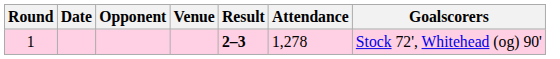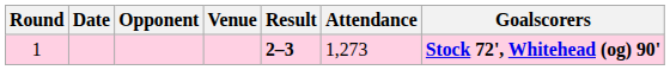 <table class="wikitable">
 <tr>
 <th>Round</th>
 <th>Date</th>
 <th>Opponent</th>
 <th>Venue</th>
 <th>Result</th>
 <th>Attendance</th>
 <th>Goalscorers</th>
 </tr>
 <tr style="background-color: #ffd0e3;">
 <td align="center">1</td>
 <td></td>
 <td></td>
 <td></td>
 <td><strong>2–3</strong></td>
-<td>1,278</td>
-<td><a href='#'>Stock</a> 72', <a href='#'>Whitehead</a> (og) 90'</td>
+<td>1,273</td>
+<td><strong><a href='#'>Stock</a> 72', <a href='#'>Whitehead</a> (og) 90'</strong></td>
 </tr>
 </table>
